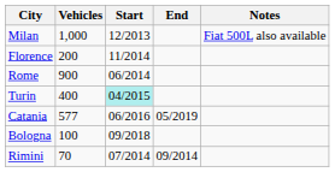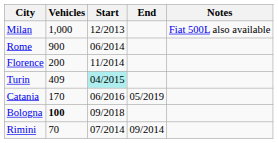 <table class="wikitable sortable">
 <tr>
 <th>City</th>
 <th>Vehicles</th>
 <th>Start</th>
 <th>End</th>
 <th>Notes</th>
 </tr>
 <tr>
 <td><a href='#'>Milan</a></td>
 <td>1,000</td>
 <td>12/2013</td>
 <td></td>
 <td><a href='#'>Fiat 500L</a> also available</td>
 </tr>
 <tr>
+<td><a href='#'>Rome</a></td>
+<td>900</td>
+<td>06/2014</td>
+<td></td>
+<td></td>
+</tr>
+<tr>
 <td><a href='#'>Florence</a></td>
 <td>200</td>
 <td>11/2014</td>
 <td></td>
 <td></td>
 </tr>
 <tr>
-<td><a href='#'>Rome</a></td>
-<td>900</td>
-<td>06/2014</td>
-<td></td>
-<td></td>
-</tr>
-<tr>
 <td><a href='#'>Turin</a></td>
-<td>400</td>
+<td>409</td>
 <td style="background: paleturquoise;">04/2015</td>
 <td></td>
 <td></td>
 </tr>
 <tr>
 <td><a href='#'>Catania</a></td>
-<td>577</td>
+<td>170</td>
 <td>06/2016</td>
 <td>05/2019</td>
 <td></td>
 </tr>
 <tr>
 <td><a href='#'>Bologna</a></td>
-<td>100</td>
+<td><strong>100</strong></td>
 <td>09/2018</td>
 <td></td>
 <td></td>
 </tr>
 <tr>
 <td><a href='#'>Rimini</a></td>
 <td>70</td>
 <td>07/2014</td>
 <td>09/2014</td>
 <td></td>
 </tr>
 </table>
